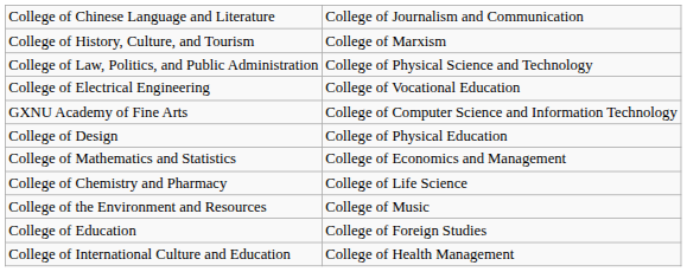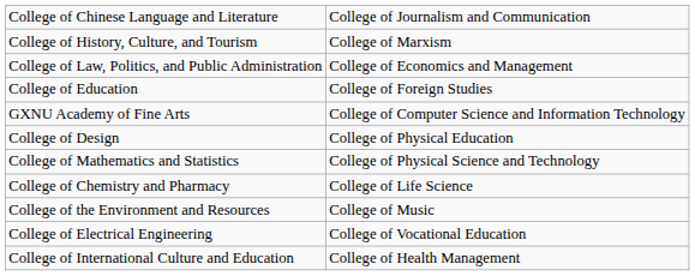 <table class="wikitable">
 <tr>
 <td>College of Chinese Language and Literature</td>
 <td>College of Journalism and Communication</td>
 </tr>
 <tr>
 <td>College of History, Culture, and Tourism</td>
 <td>College of Marxism</td>
 </tr>
 <tr>
 <td>College of Law, Politics, and Public Administration</td>
-<td>College of Physical Science and Technology</td>
+<td>College of Economics and Management</td>
 </tr>
 <tr>
-<td>College of Electrical Engineering</td>
-<td>College of Vocational Education</td>
+<td>College of Education</td>
+<td>College of Foreign Studies</td>
 </tr>
 <tr>
 <td>GXNU Academy of Fine Arts</td>
 <td>College of Computer Science and Information Technology</td>
 </tr>
 <tr>
 <td>College of Design</td>
 <td>College of Physical Education</td>
 </tr>
 <tr>
 <td>College of Mathematics and Statistics</td>
-<td>College of Economics and Management</td>
+<td>College of Physical Science and Technology</td>
 </tr>
 <tr>
 <td>College of Chemistry and Pharmacy</td>
 <td>College of Life Science</td>
 </tr>
 <tr>
 <td>College of the Environment and Resources</td>
 <td>College of Music</td>
 </tr>
 <tr>
-<td>College of Education</td>
-<td>College of Foreign Studies</td>
+<td>College of Electrical Engineering</td>
+<td>College of Vocational Education</td>
 </tr>
 <tr>
 <td>College of International Culture and Education</td>
 <td>College of Health Management</td>
 </tr>
 </table>
